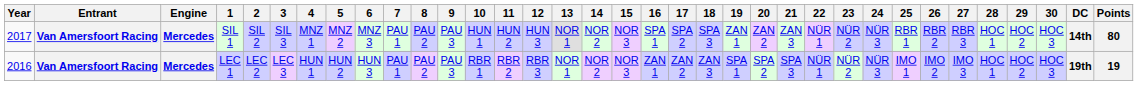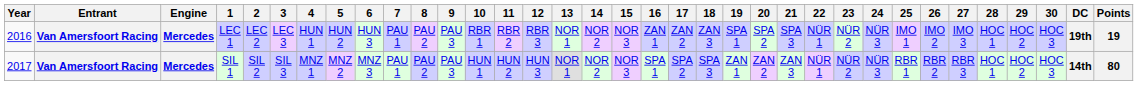 <table class="wikitable" style="text-align:center; font-size:85%">
 <tr>
 <th>Year</th>
 <th>Entrant</th>
 <th>Engine</th>
 <th>1</th>
 <th>2</th>
 <th>3</th>
 <th>4</th>
 <th>5</th>
 <th>6</th>
 <th>7</th>
 <th>8</th>
 <th>9</th>
 <th>10</th>
 <th>11</th>
 <th>12</th>
 <th>13</th>
 <th>14</th>
 <th>15</th>
 <th>16</th>
 <th>17</th>
 <th>18</th>
 <th>19</th>
 <th>20</th>
 <th>21</th>
 <th>22</th>
 <th>23</th>
 <th>24</th>
 <th>25</th>
 <th>26</th>
 <th>27</th>
 <th>28</th>
 <th>29</th>
 <th>30</th>
 <th>DC</th>
 <th>Points</th>
 </tr>
 <tr>
+<td><a href='#'>2016</a></td>
+<th nowrap><a href='#'>Van Amersfoort Racing</a></th>
+<th nowrap><a href='#'>Mercedes</a></th>
+<td style="background:#CFCFFF;"><a href='#'>LEC<br>1</a><br></td>
+<td style="background:#CFCFFF;"><a href='#'>LEC<br>2</a><br></td>
+<td style="background:#EFCFFF;"><a href='#'>LEC<br>3</a><br></td>
+<td style="background:#CFCFFF;"><a href='#'>HUN<br>1</a><br></td>
+<td style="background:#CFCFFF;"><a href='#'>HUN<br>2</a><br></td>
+<td style="background:#DFFFDF;"><a href='#'>HUN<br>3</a><br></td>
+<td style="background:#CFCFFF;"><a href='#'>PAU<br>1</a><br></td>
+<td style="background:#EFCFFF;"><a href='#'>PAU<br>2</a><br></td>
+<td style="background:#DFFFDF;"><a href='#'>PAU<br>3</a><br></td>
+<td style="background:#CFCFFF;"><a href='#'>RBR<br>1</a><br></td>
+<td style="background:#EFCFFF;"><a href='#'>RBR<br>2</a><br></td>
+<td style="background:#CFCFFF;"><a href='#'>RBR<br>3</a><br></td>
+<td style="background:#DFFFDF;"><a href='#'>NOR<br>1</a><br></td>
+<td style="background:#EFCFFF;"><a href='#'>NOR<br>2</a><br></td>
+<td style="background:#EFCFFF;"><a href='#'>NOR<br>3</a><br></td>
+<td style="background:#CFCFFF;"><a href='#'>ZAN<br>1</a><br></td>
+<td style="background:#CFCFFF;"><a href='#'>ZAN<br>2</a><br></td>
+<td style="background:#CFCFFF;"><a href='#'>ZAN<br>3</a><br></td>
+<td style="background:#CFCFFF;"><a href='#'>SPA<br>1</a><br></td>
+<td style="background:#DFFFDF;"><a href='#'>SPA<br>2</a><br></td>
+<td style="background:#CFCFFF;"><a href='#'>SPA<br>3</a><br></td>
+<td style="background:#CFCFFF;"><a href='#'>NÜR<br>1</a><br></td>
+<td style="background:#DFFFDF;"><a href='#'>NÜR<br>2</a><br></td>
+<td style="background:#CFCFFF;"><a href='#'>NÜR<br>3</a><br></td>
+<td style="background:#EFCFFF;"><a href='#'>IMO<br>1</a><br></td>
+<td style="background:#CFCFFF;"><a href='#'>IMO<br>2</a><br></td>
+<td style="background:#CFCFFF;"><a href='#'>IMO<br>3</a><br></td>
+<td style="background:#CFCFFF;"><a href='#'>HOC<br>1</a><br></td>
+<td style="background:#CFCFFF;"><a href='#'>HOC<br>2</a><br></td>
+<td style="background:#CFCFFF;"><a href='#'>HOC<br>3</a><br></td>
+<th>19th</th>
+<th>19</th>
+</tr>
+<tr>
 <td><a href='#'>2017</a></td>
 <th nowrap><a href='#'>Van Amersfoort Racing</a></th>
 <th nowrap><a href='#'>Mercedes</a></th>
 <td style="background:#DFFFDF;"><a href='#'>SIL<br>1</a><br></td>
 <td style="background:#CFCFFF;"><a href='#'>SIL<br>2</a><br></td>
 <td style="background:#CFCFFF;"><a href='#'>SIL<br>3</a><br></td>
 <td style="background:#CFCFFF;"><a href='#'>MNZ<br>1</a><br></td>
 <td style="background:#EFCFFF;"><a href='#'>MNZ<br>2</a><br></td>
 <td style="background:#DFFFDF;"><a href='#'>MNZ<br>3</a><br></td>
 <td style="background:#DFFFDF;"><a href='#'>PAU<br>1</a><br></td>
 <td style="background:#CFCFFF;"><a href='#'>PAU<br>2</a><br></td>
 <td style="background:#DFFFDF;"><a href='#'>PAU<br>3</a><br></td>
 <td style="background:#CFCFFF;"><a href='#'>HUN<br>1</a><br></td>
 <td style="background:#CFCFFF;"><a href='#'>HUN<br>2</a><br></td>
 <td style="background:#CFCFFF;"><a href='#'>HUN<br>3</a><br></td>
 <td style="background:#DFDFDF;"><a href='#'>NOR<br>1</a><br></td>
 <td style="background:#DFFFDF;"><a href='#'>NOR<br>2</a><br></td>
 <td style="background:#EFCFFF;"><a href='#'>NOR<br>3</a><br></td>
 <td style="background:#DFFFDF;"><a href='#'>SPA<br>1</a><br></td>
 <td style="background:#CFCFFF;"><a href='#'>SPA<br>2</a><br></td>
 <td style="background:#CFCFFF;"><a href='#'>SPA<br>3</a><br></td>
 <td style="background:#DFFFDF;"><a href='#'>ZAN<br>1</a><br></td>
 <td style="background:#EFCFFF;"><a href='#'>ZAN<br>2</a><br></td>
 <td style="background:#DFFFDF;"><a href='#'>ZAN<br>3</a><br></td>
 <td style="background:#EFCFFF;"><a href='#'>NÜR<br>1</a><br></td>
 <td style="background:#CFCFFF;"><a href='#'>NÜR<br>2</a><br></td>
 <td style="background:#CFCFFF;"><a href='#'>NÜR<br>3</a><br></td>
 <td style="background:#DFFFDF;"><a href='#'>RBR<br>1</a><br></td>
 <td style="background:#CFCFFF;"><a href='#'>RBR<br>2</a><br></td>
 <td style="background:#CFCFFF;"><a href='#'>RBR<br>3</a><br></td>
 <td style="background:#DFFFDF;"><a href='#'>HOC<br>1</a><br></td>
 <td style="background:#DFFFDF;"><a href='#'>HOC<br>2</a><br></td>
 <td style="background:#DFFFDF;"><a href='#'>HOC<br>3</a><br></td>
 <th>14th</th>
 <th>80</th>
 </tr>
-<tr>
-<td><a href='#'>2016</a></td>
-<th nowrap><a href='#'>Van Amersfoort Racing</a></th>
-<th nowrap><a href='#'>Mercedes</a></th>
-<td style="background:#CFCFFF;"><a href='#'>LEC<br>1</a><br></td>
-<td style="background:#CFCFFF;"><a href='#'>LEC<br>2</a><br></td>
-<td style="background:#EFCFFF;"><a href='#'>LEC<br>3</a><br></td>
-<td style="background:#CFCFFF;"><a href='#'>HUN<br>1</a><br></td>
-<td style="background:#CFCFFF;"><a href='#'>HUN<br>2</a><br></td>
-<td style="background:#DFFFDF;"><a href='#'>HUN<br>3</a><br></td>
-<td style="background:#CFCFFF;"><a href='#'>PAU<br>1</a><br></td>
-<td style="background:#EFCFFF;"><a href='#'>PAU<br>2</a><br></td>
-<td style="background:#DFFFDF;"><a href='#'>PAU<br>3</a><br></td>
-<td style="background:#CFCFFF;"><a href='#'>RBR<br>1</a><br></td>
-<td style="background:#EFCFFF;"><a href='#'>RBR<br>2</a><br></td>
-<td style="background:#CFCFFF;"><a href='#'>RBR<br>3</a><br></td>
-<td style="background:#DFFFDF;"><a href='#'>NOR<br>1</a><br></td>
-<td style="background:#EFCFFF;"><a href='#'>NOR<br>2</a><br></td>
-<td style="background:#EFCFFF;"><a href='#'>NOR<br>3</a><br></td>
-<td style="background:#CFCFFF;"><a href='#'>ZAN<br>1</a><br></td>
-<td style="background:#CFCFFF;"><a href='#'>ZAN<br>2</a><br></td>
-<td style="background:#CFCFFF;"><a href='#'>ZAN<br>3</a><br></td>
-<td style="background:#CFCFFF;"><a href='#'>SPA<br>1</a><br></td>
-<td style="background:#DFFFDF;"><a href='#'>SPA<br>2</a><br></td>
-<td style="background:#CFCFFF;"><a href='#'>SPA<br>3</a><br></td>
-<td style="background:#CFCFFF;"><a href='#'>NÜR<br>1</a><br></td>
-<td style="background:#DFFFDF;"><a href='#'>NÜR<br>2</a><br></td>
-<td style="background:#CFCFFF;"><a href='#'>NÜR<br>3</a><br></td>
-<td style="background:#EFCFFF;"><a href='#'>IMO<br>1</a><br></td>
-<td style="background:#CFCFFF;"><a href='#'>IMO<br>2</a><br></td>
-<td style="background:#CFCFFF;"><a href='#'>IMO<br>3</a><br></td>
-<td style="background:#CFCFFF;"><a href='#'>HOC<br>1</a><br></td>
-<td style="background:#CFCFFF;"><a href='#'>HOC<br>2</a><br></td>
-<td style="background:#CFCFFF;"><a href='#'>HOC<br>3</a><br></td>
-<th>19th</th>
-<th>19</th>
-</tr>
 </table>
